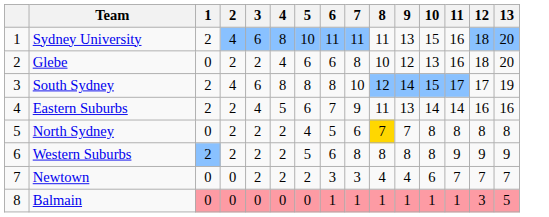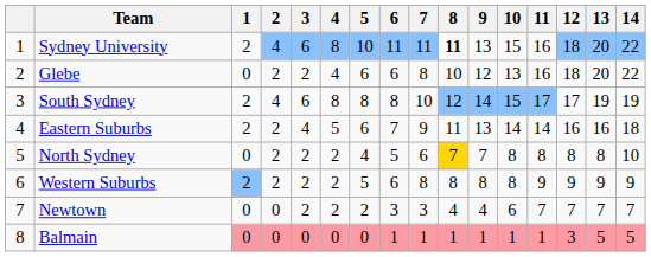 <table class="wikitable" style="text-align:center;">
 <tr>
 <th width="20" abbr="Position"></th>
 <th width="175">Team</th>
 <th width="20" abbr="Round 1">1</th>
 <th width="20" abbr="Round 2">2</th>
 <th width="20" abbr="Round 3">3</th>
 <th width="20" abbr="Round 4">4</th>
 <th width="20" abbr="Round 5">5</th>
 <th width="20" abbr="Round 6">6</th>
 <th width="20" abbr="Round 7">7</th>
 <th width="20" abbr="Round 8">8</th>
 <th width="20" abbr="Round 9">9</th>
 <th width="20" abbr="Round 10">10</th>
 <th width="20" abbr="Round 11">11</th>
 <th width="20" abbr="Round 12">12</th>
 <th width="20" abbr="Round 13">13</th>
+<th width="20" abbr="Round 14">14</th>
 </tr>
 <tr>
 <td>1</td>
 <td style="text-align:left;"> <a href='#'>Sydney University</a></td>
 <td>2</td>
 <td style="background: #89c1ff;">4</td>
 <td style="background: #89c1ff;">6</td>
 <td style="background: #89c1ff;">8</td>
 <td style="background: #89c1ff;">10</td>
 <td style="background: #89c1ff;">11</td>
 <td style="background: #89c1ff;">11</td>
-<td>11</td>
+<td><strong>11</strong></td>
 <td>13</td>
 <td>15</td>
 <td>16</td>
 <td style="background: #89c1ff;">18</td>
 <td style="background: #89c1ff;">20</td>
+<td style="background: #89c1ff;">22</td>
 </tr>
 <tr>
 <td>2</td>
 <td style="text-align:left;"> <a href='#'>Glebe</a></td>
 <td>0</td>
 <td>2</td>
 <td>2</td>
 <td>4</td>
 <td>6</td>
 <td>6</td>
 <td>8</td>
 <td>10</td>
 <td>12</td>
 <td>13</td>
 <td>16</td>
 <td>18</td>
 <td>20</td>
+<td>22</td>
 </tr>
 <tr>
 <td>3</td>
 <td style="text-align:left;"> <a href='#'>South Sydney</a></td>
 <td>2</td>
 <td>4</td>
 <td>6</td>
 <td>8</td>
 <td>8</td>
 <td>8</td>
 <td>10</td>
 <td style="background: #89c1ff;">12</td>
 <td style="background: #89c1ff;">14</td>
 <td style="background: #89c1ff;">15</td>
 <td style="background: #89c1ff;">17</td>
 <td>17</td>
+<td>19</td>
 <td>19</td>
 </tr>
 <tr>
 <td>4</td>
 <td style="text-align:left;"> <a href='#'>Eastern Suburbs</a></td>
 <td>2</td>
 <td>2</td>
 <td>4</td>
 <td>5</td>
 <td>6</td>
 <td>7</td>
 <td>9</td>
 <td>11</td>
 <td>13</td>
 <td>14</td>
 <td>14</td>
 <td>16</td>
 <td>16</td>
+<td>18</td>
 </tr>
 <tr>
 <td>5</td>
 <td style="text-align:left;"> <a href='#'>North Sydney</a></td>
 <td>0</td>
 <td>2</td>
 <td>2</td>
 <td>2</td>
 <td>4</td>
 <td>5</td>
 <td>6</td>
 <td style="background: gold;">7</td>
 <td>7</td>
 <td>8</td>
 <td>8</td>
 <td>8</td>
 <td>8</td>
+<td>10</td>
 </tr>
 <tr>
 <td>6</td>
 <td style="text-align:left;"> <a href='#'>Western Suburbs</a></td>
 <td style="background: #89c1ff;">2</td>
 <td>2</td>
 <td>2</td>
 <td>2</td>
 <td>5</td>
 <td>6</td>
 <td>8</td>
 <td>8</td>
 <td>8</td>
 <td>8</td>
+<td>9</td>
 <td>9</td>
 <td>9</td>
 <td>9</td>
 </tr>
 <tr>
 <td>7</td>
 <td style="text-align:left;"> <a href='#'>Newtown</a></td>
 <td>0</td>
 <td>0</td>
 <td>2</td>
 <td>2</td>
 <td>2</td>
 <td>3</td>
 <td>3</td>
 <td>4</td>
 <td>4</td>
 <td>6</td>
 <td>7</td>
 <td>7</td>
 <td>7</td>
+<td>7</td>
 </tr>
 <tr>
 <td>8</td>
 <td style="text-align:left;"> <a href='#'>Balmain</a></td>
 <td style="background: #FD9BA4;">0</td>
 <td style="background: #FD9BA4;">0</td>
 <td style="background: #FD9BA4;">0</td>
 <td style="background: #FD9BA4;">0</td>
 <td style="background: #FD9BA4;">0</td>
 <td style="background: #FD9BA4;">1</td>
 <td style="background: #FD9BA4;">1</td>
 <td style="background: #FD9BA4;">1</td>
 <td style="background: #FD9BA4;">1</td>
 <td style="background: #FD9BA4;">1</td>
 <td style="background: #FD9BA4;">1</td>
 <td style="background: #FD9BA4;">3</td>
 <td style="background: #FD9BA4;">5</td>
+<td style="background: #FD9BA4;">5</td>
 </tr>
 </table>
